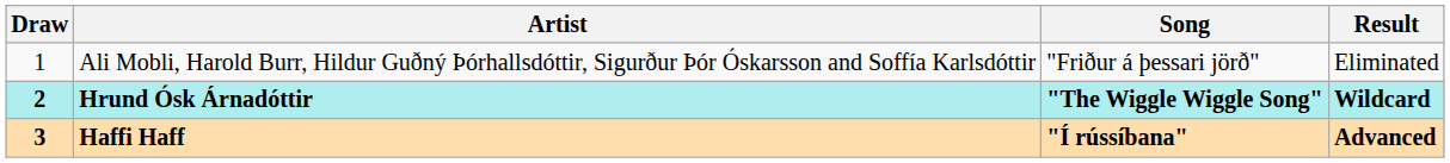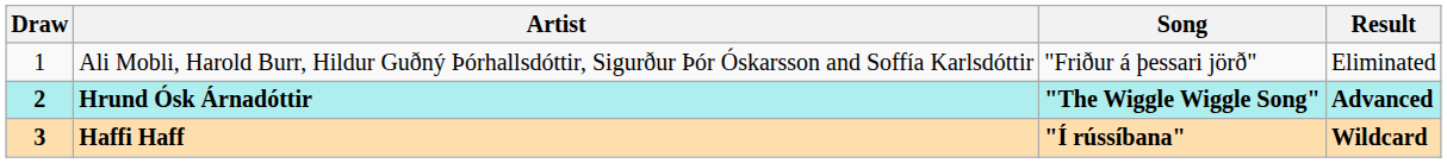 <table class="sortable wikitable" style="margin: 1em auto 1em auto; text-align:center">
 <tr>
 <th>Draw</th>
 <th>Artist</th>
 <th>Song</th>
 <th>Result</th>
 </tr>
 <tr>
 <td>1</td>
 <td align="left">Ali Mobli, Harold Burr, Hildur Guðný Þórhallsdóttir, Sigurður Þór Óskarsson and Soffía Karlsdóttir</td>
 <td align="left">"Friður á þessari jörð"</td>
 <td align="left">Eliminated</td>
 </tr>
 <tr style="font-weight:bold; background:paleturquoise;">
 <td>2</td>
 <td align="left">Hrund Ósk Árnadóttir</td>
 <td align="left">"The Wiggle Wiggle Song"</td>
-<td align="left">Wildcard</td>
+<td align="left">Advanced</td>
 </tr>
 <tr style="font-weight:bold; background:navajowhite;">
 <td>3</td>
 <td align="left">Haffi Haff</td>
 <td align="left">"Í rússíbana"</td>
-<td align="left">Advanced</td>
+<td align="left">Wildcard</td>
 </tr>
 </table>
